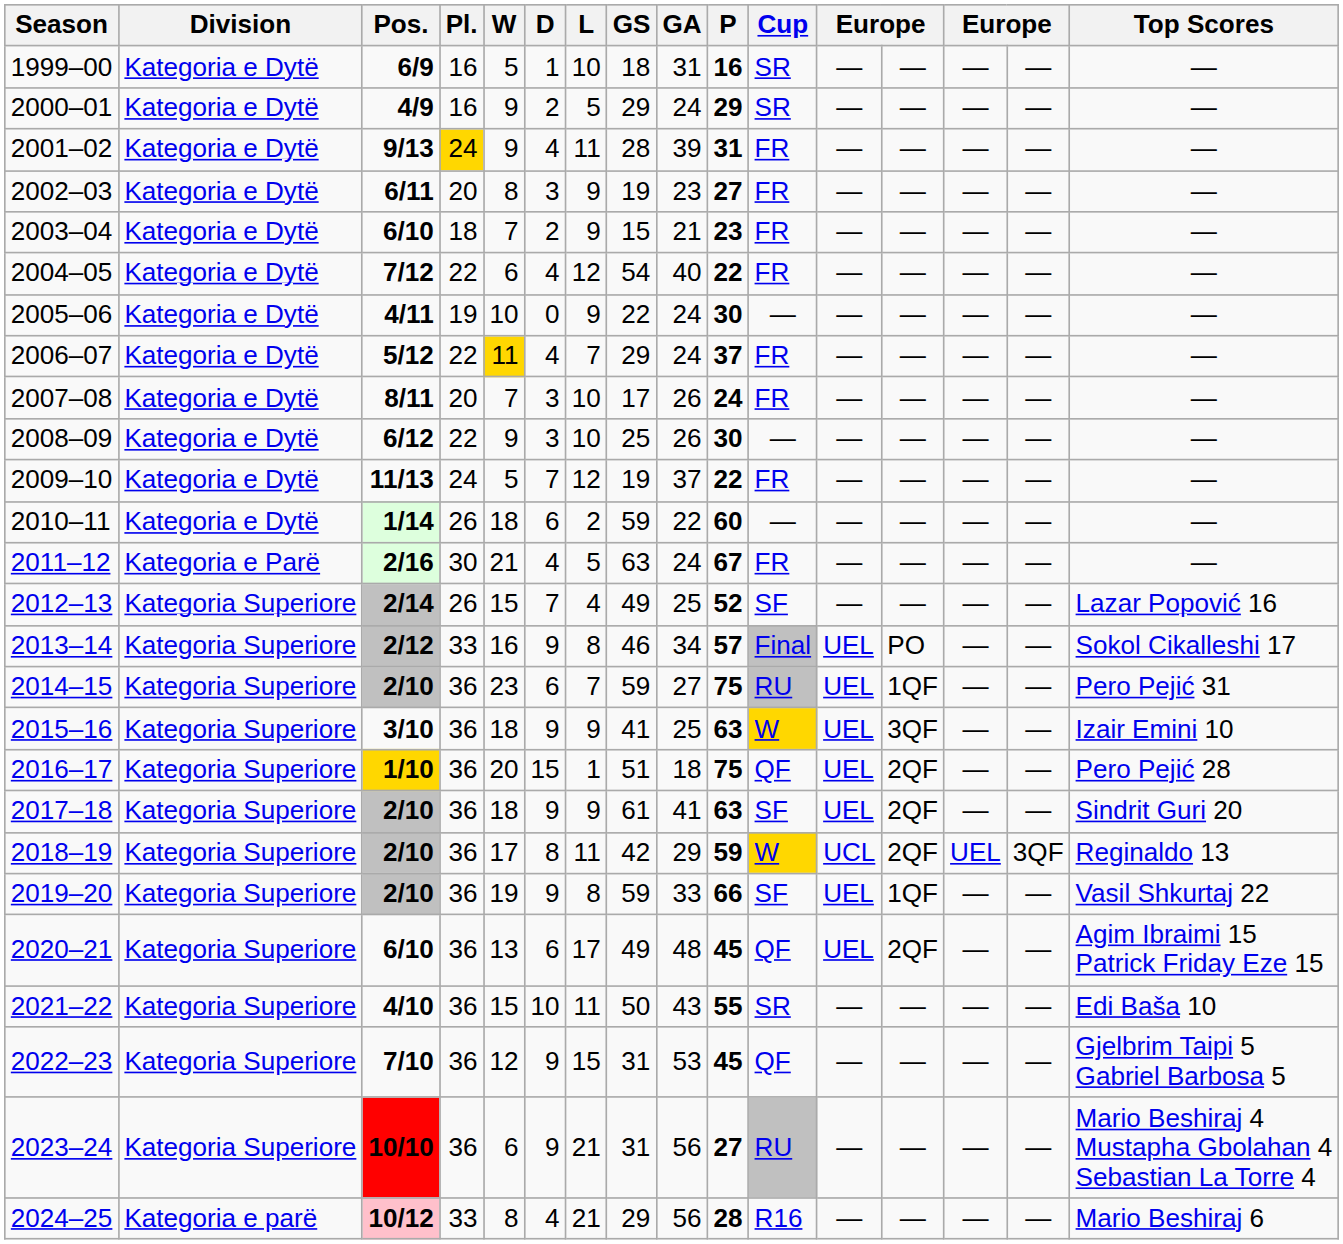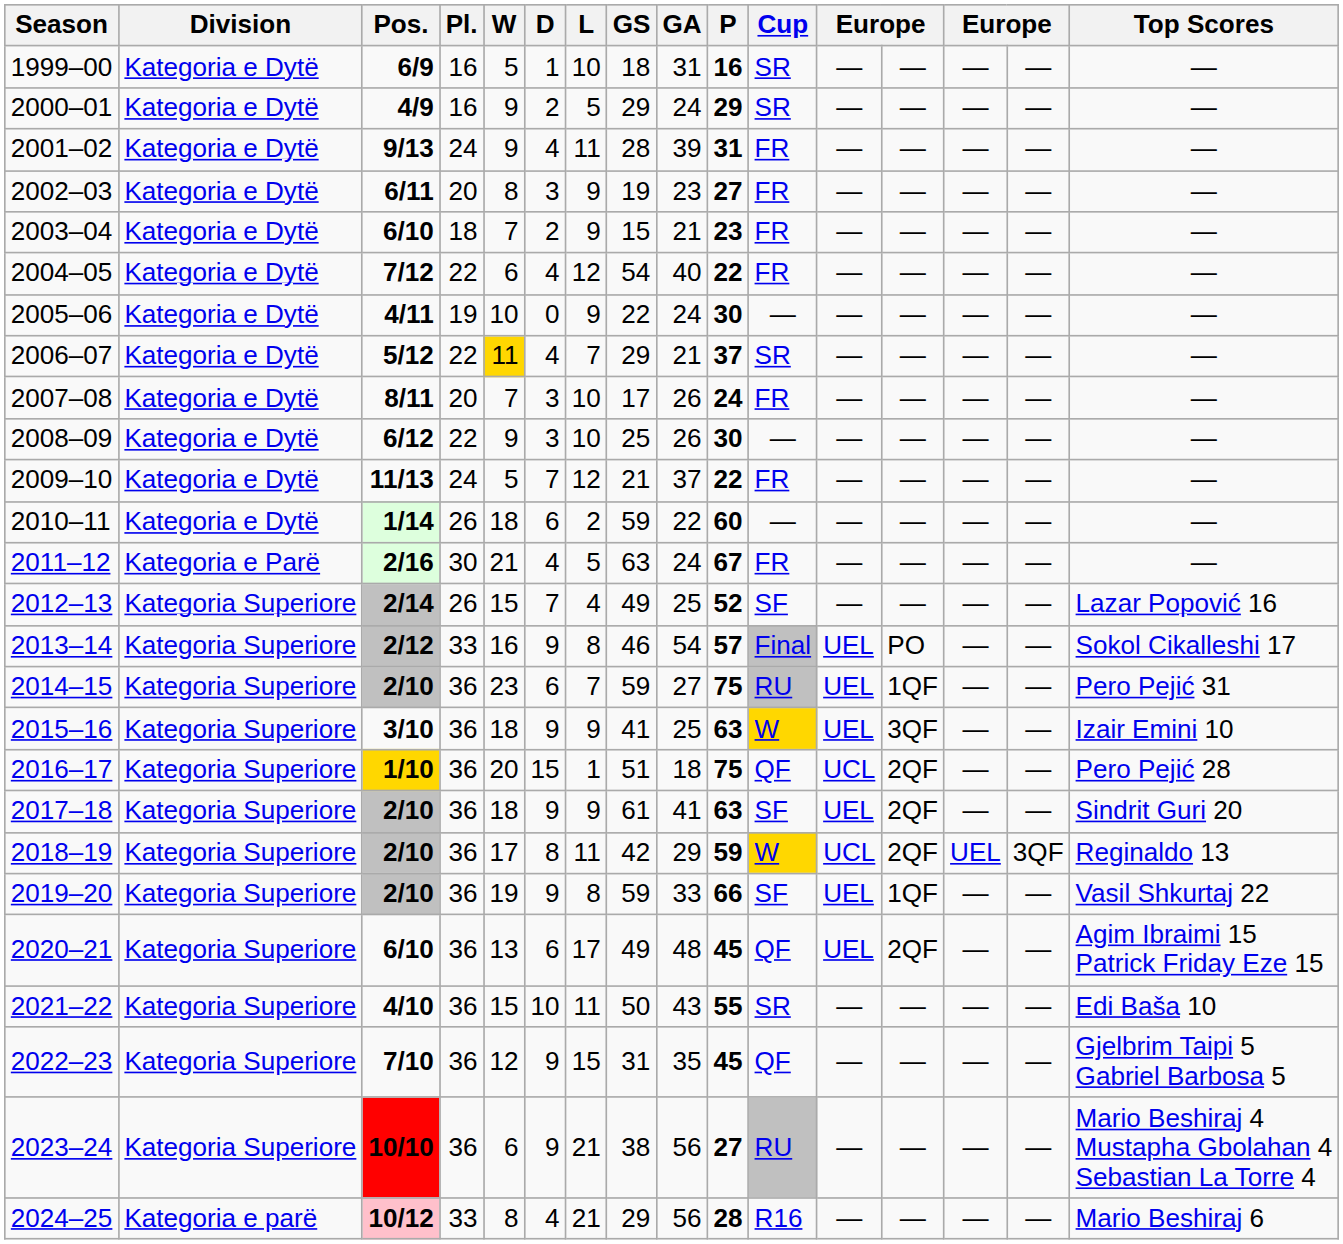 <table class="wikitable">
 <tr style="background:#efefef;">
 <th>Season</th>
 <th>Division</th>
 <th>Pos.</th>
 <th>Pl.</th>
 <th>W</th>
 <th>D</th>
 <th>L</th>
 <th>GS</th>
 <th>GA</th>
 <th>P</th>
 <th><a href='#'>Cup</a></th>
 <th colspan=2>Europe</th>
 <th colspan=2>Europe</th>
 <th colspan=2>Top Scores</th>
 </tr>
 <tr>
 <td>1999–00</td>
 <td><a href='#'>Kategoria e Dytë</a></td>
 <td align=right><strong>6/9</strong></td>
 <td align=right>16</td>
 <td align=right>5</td>
 <td align=right>1</td>
 <td align=right>10</td>
 <td align=right>18</td>
 <td align=right>31</td>
 <td align=right><strong>16</strong></td>
 <td><a href='#'>SR</a></td>
 <td align=center>—</td>
 <td align=center>—</td>
 <td align=center>—</td>
 <td align=center>—</td>
 <td align=center>—</td>
 </tr>
 <tr>
 <td>2000–01</td>
 <td><a href='#'>Kategoria e Dytë</a></td>
 <td align=right><strong>4/9</strong></td>
 <td align=right>16</td>
 <td align=right>9</td>
 <td align=right>2</td>
 <td align=right>5</td>
 <td align=right>29</td>
 <td align=right>24</td>
 <td align=right><strong>29</strong></td>
 <td><a href='#'>SR</a></td>
 <td align=center>—</td>
 <td align=center>—</td>
 <td align=center>—</td>
 <td align=center>—</td>
 <td align=center>—</td>
 </tr>
 <tr>
 <td>2001–02</td>
 <td><a href='#'>Kategoria e Dytë</a></td>
 <td align=right><strong>9/13</strong></td>
-<td align=right style="background: gold;">24</td>
+<td align=right>24</td>
 <td align=right>9</td>
 <td align=right>4</td>
 <td align=right>11</td>
 <td align=right>28</td>
 <td align=right>39</td>
 <td align=right><strong>31</strong></td>
 <td><a href='#'>FR</a></td>
 <td align=center>—</td>
 <td align=center>—</td>
 <td align=center>—</td>
 <td align=center>—</td>
 <td align=center>—</td>
 </tr>
 <tr>
 <td>2002–03</td>
 <td><a href='#'>Kategoria e Dytë</a></td>
 <td align=right><strong>6/11</strong></td>
 <td align=right>20</td>
 <td align=right>8</td>
 <td align=right>3</td>
 <td align=right>9</td>
 <td align=right>19</td>
 <td align=right>23</td>
 <td align=right><strong>27</strong></td>
 <td><a href='#'>FR</a></td>
 <td align=center>—</td>
 <td align=center>—</td>
 <td align=center>—</td>
 <td align=center>—</td>
 <td align=center>—</td>
 </tr>
 <tr>
 <td>2003–04</td>
 <td><a href='#'>Kategoria e Dytë</a></td>
 <td align=right><strong>6/10</strong></td>
 <td align=right>18</td>
 <td align=right>7</td>
 <td align=right>2</td>
 <td align=right>9</td>
 <td align=right>15</td>
 <td align=right>21</td>
 <td align=right><strong>23</strong></td>
 <td><a href='#'>FR</a></td>
 <td align=center>—</td>
 <td align=center>—</td>
 <td align=center>—</td>
 <td align=center>—</td>
 <td align=center>—</td>
 </tr>
 <tr>
 <td>2004–05</td>
 <td><a href='#'>Kategoria e Dytë</a></td>
 <td align=right><strong>7/12</strong></td>
 <td align=right>22</td>
 <td align=right>6</td>
 <td align=right>4</td>
 <td align=right>12</td>
 <td align=right>54</td>
 <td align=right>40</td>
 <td align=right><strong>22</strong></td>
 <td><a href='#'>FR</a></td>
 <td align=center>—</td>
 <td align=center>—</td>
 <td align=center>—</td>
 <td align=center>—</td>
 <td align=center>—</td>
 </tr>
 <tr>
 <td>2005–06</td>
 <td><a href='#'>Kategoria e Dytë</a></td>
 <td align=right><strong>4/11</strong></td>
 <td align=right>19</td>
 <td align=right>10</td>
 <td align=right>0</td>
 <td align=right>9</td>
 <td align=right>22</td>
 <td align=right>24</td>
 <td align=right><strong>30</strong></td>
 <td align=center>—</td>
 <td align=center>—</td>
 <td align=center>—</td>
 <td align=center>—</td>
 <td align=center>—</td>
 <td align=center>—</td>
 </tr>
 <tr>
 <td>2006–07</td>
 <td><a href='#'>Kategoria e Dytë</a></td>
 <td align=right><strong>5/12</strong></td>
 <td align=right>22</td>
 <td align=right style="background: gold;">11</td>
 <td align=right>4</td>
 <td align=right>7</td>
 <td align=right>29</td>
-<td align=right>24</td>
+<td align=right>21</td>
 <td align=right><strong>37</strong></td>
-<td><a href='#'>FR</a></td>
+<td><a href='#'>SR</a></td>
 <td align=center>—</td>
 <td align=center>—</td>
 <td align=center>—</td>
 <td align=center>—</td>
 <td align=center>—</td>
 </tr>
 <tr>
 <td>2007–08</td>
 <td><a href='#'>Kategoria e Dytë</a></td>
 <td align=right><strong>8/11</strong></td>
 <td align=right>20</td>
 <td align=right>7</td>
 <td align=right>3</td>
 <td align=right>10</td>
 <td align=right>17</td>
 <td align=right>26</td>
 <td align=right><strong>24</strong></td>
 <td><a href='#'>FR</a></td>
 <td align=center>—</td>
 <td align=center>—</td>
 <td align=center>—</td>
 <td align=center>—</td>
 <td align=center>—</td>
 </tr>
 <tr>
 <td>2008–09</td>
 <td><a href='#'>Kategoria e Dytë</a></td>
 <td align=right><strong>6/12</strong></td>
 <td align=right>22</td>
 <td align=right>9</td>
 <td align=right>3</td>
 <td align=right>10</td>
 <td align=right>25</td>
 <td align=right>26</td>
 <td align=right><strong>30</strong></td>
 <td align=center>—</td>
 <td align=center>—</td>
 <td align=center>—</td>
 <td align=center>—</td>
 <td align=center>—</td>
 <td align=center>—</td>
 </tr>
 <tr>
 <td>2009–10</td>
 <td><a href='#'>Kategoria e Dytë</a></td>
 <td align=right><strong>11/13</strong></td>
 <td align=right>24</td>
 <td align=right>5</td>
 <td align=right>7</td>
 <td align=right>12</td>
-<td align=right>19</td>
+<td align=right>21</td>
 <td align=right>37</td>
 <td align=right><strong>22</strong></td>
 <td><a href='#'>FR</a></td>
 <td align=center>—</td>
 <td align=center>—</td>
 <td align=center>—</td>
 <td align=center>—</td>
 <td align=center>—</td>
 </tr>
 <tr>
 <td>2010–11</td>
 <td><a href='#'>Kategoria e Dytë</a></td>
 <td style="text-align:right; background:#dfd;"><strong>1/14</strong></td>
 <td align=right>26</td>
 <td align=right>18</td>
 <td align=right>6</td>
 <td align=right>2</td>
 <td align=right>59</td>
 <td align=right>22</td>
 <td align=right><strong>60</strong></td>
 <td align=center>—</td>
 <td align=center>—</td>
 <td align=center>—</td>
 <td align=center>—</td>
 <td align=center>—</td>
 <td align=center>—</td>
 </tr>
 <tr>
 <td><a href='#'>2011–12</a></td>
 <td><a href='#'>Kategoria e Parë</a></td>
 <td style="text-align:right; background:#dfd;"><strong>2/16</strong></td>
 <td align=right>30</td>
 <td align=right>21</td>
 <td align=right>4</td>
 <td align=right>5</td>
 <td align=right>63</td>
 <td align=right>24</td>
 <td align=right><strong>67</strong></td>
 <td><a href='#'>FR</a></td>
 <td align=center>—</td>
 <td align=center>—</td>
 <td align=center>—</td>
 <td align=center>—</td>
 <td align=center>—</td>
 </tr>
 <tr>
 <td><a href='#'>2012–13</a></td>
 <td><a href='#'>Kategoria Superiore</a></td>
 <td style="text-align:right; background:silver;"><strong>2/14</strong></td>
 <td align=right>26</td>
 <td align=right>15</td>
 <td align=right>7</td>
 <td align=right>4</td>
 <td align=right>49</td>
 <td align=right>25</td>
 <td align=right><strong>52</strong></td>
 <td><a href='#'>SF</a></td>
 <td align=center>—</td>
 <td align=center>—</td>
 <td align=center>—</td>
 <td align=center>—</td>
 <td> <a href='#'>Lazar Popović</a> 16</td>
 </tr>
 <tr>
 <td><a href='#'>2013–14</a></td>
 <td><a href='#'>Kategoria Superiore</a></td>
 <td style="text-align:right; background:silver;"><strong>2/12</strong></td>
 <td align=right>33</td>
 <td align=right>16</td>
 <td align=right>9</td>
 <td align=right>8</td>
 <td align=right>46</td>
-<td align=right>34</td>
+<td align=right>54</td>
 <td align=right><strong>57</strong></td>
 <td style="background:silver;"><a href='#'>Final</a></td>
 <td><a href='#'>UEL</a></td>
 <td>PO</td>
 <td align=center>—</td>
 <td align=center>—</td>
 <td> <a href='#'>Sokol Cikalleshi</a> 17</td>
 </tr>
 <tr>
 <td><a href='#'>2014–15</a></td>
 <td><a href='#'>Kategoria Superiore</a></td>
 <td style="text-align:right; background:silver;"><strong>2/10</strong></td>
 <td align=right>36</td>
 <td align=right>23</td>
 <td align=right>6</td>
 <td align=right>7</td>
 <td align=right>59</td>
 <td align=right>27</td>
 <td align=right><strong>75</strong></td>
 <td style="background:silver;"><a href='#'>RU</a></td>
 <td><a href='#'>UEL</a></td>
 <td>1QF</td>
 <td align=center>—</td>
 <td align=center>—</td>
 <td> <a href='#'>Pero Pejić</a> 31</td>
 </tr>
 <tr>
 <td><a href='#'>2015–16</a></td>
 <td><a href='#'>Kategoria Superiore</a></td>
 <td align=right><strong>3/10</strong></td>
 <td align=right>36</td>
 <td align=right>18</td>
 <td align=right>9</td>
 <td align=right>9</td>
 <td align=right>41</td>
 <td align=right>25</td>
 <td align=right><strong>63</strong></td>
 <td style="background:gold;"><a href='#'>W</a></td>
 <td><a href='#'>UEL</a></td>
 <td>3QF</td>
 <td align=center>—</td>
 <td align=center>—</td>
 <td> <a href='#'>Izair Emini</a> 10</td>
 </tr>
 <tr>
 <td><a href='#'>2016–17</a></td>
 <td><a href='#'>Kategoria Superiore</a></td>
 <td style="text-align:right; background:gold;"><strong>1/10</strong></td>
 <td align=right>36</td>
 <td align=right>20</td>
 <td align=right>15</td>
 <td align=right>1</td>
 <td align=right>51</td>
 <td align=right>18</td>
 <td align=right><strong>75</strong></td>
 <td style="background:golf;"><a href='#'>QF</a></td>
-<td><a href='#'>UEL</a></td>
+<td><a href='#'>UCL</a></td>
 <td>2QF</td>
 <td align=center>—</td>
 <td align=center>—</td>
 <td> <a href='#'>Pero Pejić</a> 28</td>
 </tr>
 <tr>
 <td><a href='#'>2017–18</a></td>
 <td><a href='#'>Kategoria Superiore</a></td>
 <td style="text-align:right; background:silver;"><strong>2/10</strong></td>
 <td align=right>36</td>
 <td align=right>18</td>
 <td align=right>9</td>
 <td align=right>9</td>
 <td align=right>61</td>
 <td align=right>41</td>
 <td align=right><strong>63</strong></td>
 <td style="background:golf;"><a href='#'>SF</a></td>
 <td><a href='#'>UEL</a></td>
 <td>2QF</td>
 <td align=center>—</td>
 <td align=center>—</td>
 <td> <a href='#'>Sindrit Guri</a> 20</td>
 </tr>
 <tr>
 <td><a href='#'>2018–19</a></td>
 <td><a href='#'>Kategoria Superiore</a></td>
 <td style="text-align:right; background:silver;"><strong>2/10</strong></td>
 <td align=right>36</td>
 <td align=right>17</td>
 <td align=right>8</td>
 <td align=right>11</td>
 <td align=right>42</td>
 <td align=right>29</td>
 <td align=right><strong>59</strong></td>
 <td style="background:gold;"><a href='#'>W</a></td>
 <td><a href='#'>UCL</a></td>
 <td>2QF</td>
 <td><a href='#'>UEL</a></td>
 <td>3QF</td>
 <td> <a href='#'>Reginaldo</a> 13</td>
 </tr>
 <tr>
 <td><a href='#'>2019–20</a></td>
 <td><a href='#'>Kategoria Superiore</a></td>
 <td style="text-align:right; background:silver;"><strong>2/10</strong></td>
 <td align=right>36</td>
 <td align=right>19</td>
 <td align=right>9</td>
 <td align=right>8</td>
 <td align=right>59</td>
 <td align=right>33</td>
 <td align=right><strong>66</strong></td>
 <td style="background:golf;"><a href='#'>SF</a></td>
 <td><a href='#'>UEL</a></td>
 <td>1QF</td>
 <td align=center>—</td>
 <td align=center>—</td>
 <td> <a href='#'>Vasil Shkurtaj</a> 22</td>
 </tr>
 <tr>
 <td><a href='#'>2020–21</a></td>
 <td><a href='#'>Kategoria Superiore</a></td>
 <td align=right><strong>6/10</strong></td>
 <td align=right>36</td>
 <td align=right>13</td>
 <td align=right>6</td>
 <td align=right>17</td>
 <td align=right>49</td>
 <td align=right>48</td>
 <td align=right><strong>45</strong></td>
 <td style="background:golf;"><a href='#'>QF</a></td>
 <td><a href='#'>UEL</a></td>
 <td>2QF</td>
 <td align=center>—</td>
 <td align=center>—</td>
 <td> <a href='#'>Agim Ibraimi</a> 15<br> <a href='#'>Patrick Friday Eze</a> 15</td>
 </tr>
 <tr>
 <td><a href='#'>2021–22</a></td>
 <td><a href='#'>Kategoria Superiore</a></td>
 <td align=right><strong>4/10</strong></td>
 <td align=right>36</td>
 <td align=right>15</td>
 <td align=right>10</td>
 <td align=right>11</td>
 <td align=right>50</td>
 <td align=right>43</td>
 <td align=right><strong>55</strong></td>
 <td style="background:golf;"><a href='#'>SR</a></td>
 <td align=center>—</td>
 <td align=center>—</td>
 <td align=center>—</td>
 <td align=center>—</td>
 <td> <a href='#'>Edi Baša</a> 10</td>
 </tr>
 <tr>
 <td><a href='#'>2022–23</a></td>
 <td><a href='#'>Kategoria Superiore</a></td>
 <td align=right><strong>7/10</strong></td>
 <td align=right>36</td>
 <td align=right>12</td>
 <td align=right>9</td>
 <td align=right>15</td>
 <td align=right>31</td>
-<td align=right>53</td>
+<td align=right>35</td>
 <td align=right><strong>45</strong></td>
 <td style="background:golf;"><a href='#'>QF</a></td>
 <td align=center>—</td>
 <td align=center>—</td>
 <td align=center>—</td>
 <td align=center>—</td>
 <td> <a href='#'>Gjelbrim Taipi</a> 5<br> <a href='#'>Gabriel Barbosa</a> 5</td>
 </tr>
 <tr>
 <td><a href='#'>2023–24</a></td>
 <td><a href='#'>Kategoria Superiore</a></td>
 <td style="background:red;"><strong>10/10</strong></td>
 <td align=right>36</td>
 <td align=right>6</td>
 <td align=right>9</td>
 <td align=right>21</td>
-<td align=right>31</td>
+<td align=right>38</td>
 <td align=right>56</td>
 <td align=right><strong>27</strong></td>
 <td style="background:silver;"><a href='#'>RU</a></td>
 <td align=center>—</td>
 <td align=center>—</td>
 <td align=center>—</td>
 <td align=center>—</td>
 <td> <a href='#'>Mario Beshiraj</a> 4<br> <a href='#'>Mustapha Gbolahan</a> 4<br> <a href='#'>Sebastian La Torre</a> 4</td>
 </tr>
 <tr>
 <td><a href='#'>2024–25</a></td>
 <td><a href='#'>Kategoria e parë</a></td>
 <td style="background:pink;"><strong>10/12</strong></td>
 <td align=right>33</td>
 <td align=right>8</td>
 <td align=right>4</td>
 <td align=right>21</td>
 <td align=right>29</td>
 <td align=right>56</td>
 <td align=right><strong>28</strong></td>
 <td><a href='#'>R16</a></td>
 <td align=center>—</td>
 <td align=center>—</td>
 <td align=center>—</td>
 <td align=center>—</td>
 <td> <a href='#'>Mario Beshiraj</a> 6</td>
 </tr>
 </table>
